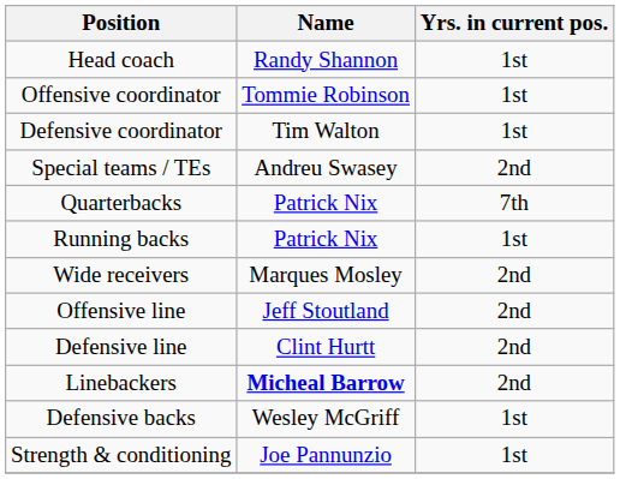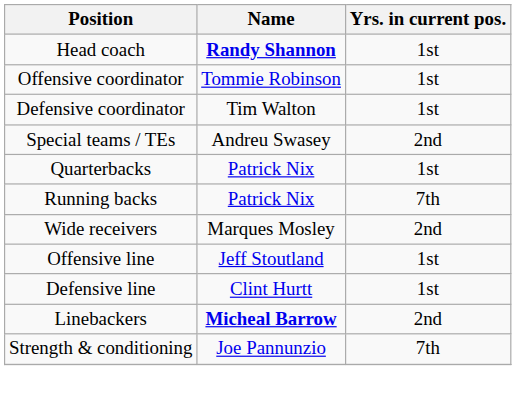 <table class="wikitable">
 <tr>
 <th>Position</th>
 <th>Name</th>
 <th>Yrs. in current pos.</th>
 </tr>
 <tr align="center">
 <td>Head coach</td>
-<td><a href='#'>Randy Shannon</a></td>
+<td><strong><a href='#'>Randy Shannon</a></strong></td>
 <td>1st</td>
 </tr>
 <tr align="center">
 <td>Offensive coordinator</td>
 <td><a href='#'>Tommie Robinson</a></td>
 <td>1st</td>
 </tr>
 <tr align="center">
 <td>Defensive coordinator</td>
 <td>Tim Walton</td>
 <td>1st</td>
 </tr>
 <tr align="center">
 <td>Special teams / TEs</td>
 <td>Andreu Swasey</td>
 <td>2nd</td>
 </tr>
 <tr align="center">
 <td>Quarterbacks</td>
 <td><a href='#'>Patrick Nix</a></td>
-<td>7th</td>
+<td>1st</td>
 </tr>
 <tr align="center">
 <td>Running backs</td>
 <td><a href='#'>Patrick Nix</a></td>
-<td>1st</td>
+<td>7th</td>
 </tr>
 <tr align="center">
 <td>Wide receivers</td>
 <td>Marques Mosley</td>
 <td>2nd</td>
 </tr>
 <tr align="center">
 <td>Offensive line</td>
 <td><a href='#'>Jeff Stoutland</a></td>
-<td>2nd</td>
+<td>1st</td>
 </tr>
 <tr align="center">
 <td>Defensive line</td>
 <td><a href='#'>Clint Hurtt</a></td>
-<td>2nd</td>
+<td>1st</td>
 </tr>
 <tr align="center">
 <td>Linebackers</td>
 <td><strong><a href='#'>Micheal Barrow</a></strong></td>
 <td>2nd</td>
 </tr>
 <tr align="center">
-<td>Defensive backs</td>
-<td>Wesley McGriff</td>
-<td>1st</td>
-</tr>
-<tr align="center">
 <td>Strength & conditioning</td>
 <td><a href='#'>Joe Pannunzio</a></td>
-<td>1st</td>
+<td>7th</td>
 </tr>
 <tr>
 </tr>
 </table>
